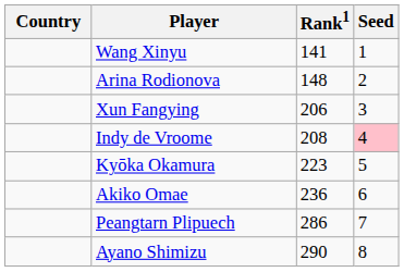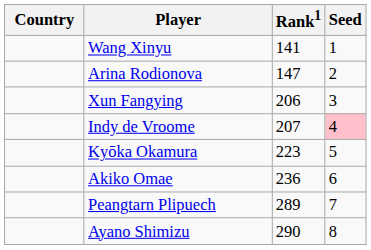 <table class="sortable wikitable">
 <tr>
 <th width="70">Country</th>
 <th width="175">Player</th>
 <th>Rank<sup>1</sup></th>
 <th>Seed</th>
 </tr>
 <tr>
 <td></td>
 <td><a href='#'>Wang Xinyu</a></td>
 <td>141</td>
 <td>1</td>
 </tr>
 <tr>
 <td></td>
 <td><a href='#'>Arina Rodionova</a></td>
-<td>148</td>
+<td>147</td>
 <td>2</td>
 </tr>
 <tr>
 <td></td>
 <td><a href='#'>Xun Fangying</a></td>
 <td>206</td>
 <td>3</td>
 </tr>
 <tr>
 <td></td>
 <td><a href='#'>Indy de Vroome</a></td>
-<td>208</td>
+<td>207</td>
 <td style="background: pink;">4</td>
 </tr>
 <tr>
 <td></td>
 <td><a href='#'>Kyōka Okamura</a></td>
 <td>223</td>
 <td>5</td>
 </tr>
 <tr>
 <td></td>
 <td><a href='#'>Akiko Omae</a></td>
 <td>236</td>
 <td>6</td>
 </tr>
 <tr>
 <td></td>
 <td><a href='#'>Peangtarn Plipuech</a></td>
-<td>286</td>
+<td>289</td>
 <td>7</td>
 </tr>
 <tr>
 <td></td>
 <td><a href='#'>Ayano Shimizu</a></td>
 <td>290</td>
 <td>8</td>
 </tr>
 </table>
